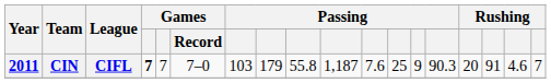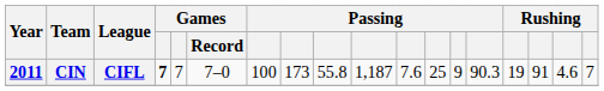 <table class="wikitable" style="text-align:center;">
 <tr>
 <th rowspan="2">Year</th>
 <th rowspan="2">Team</th>
 <th rowspan="2">League</th>
 <th colspan="3">Games</th>
 <th colspan="8">Passing</th>
 <th colspan="4">Rushing</th>
 </tr>
 <tr>
 <th></th>
 <th></th>
 <th>Record</th>
 <th></th>
 <th></th>
 <th></th>
 <th></th>
 <th></th>
 <th></th>
 <th></th>
 <th></th>
 <th></th>
 <th></th>
 <th></th>
 <th></th>
 </tr>
 <tr>
 <th><a href='#'>2011</a></th>
 <th><a href='#'>CIN</a></th>
 <th><a href='#'>CIFL</a></th>
 <td><strong>7</strong></td>
 <td>7</td>
 <td>7–0</td>
-<td>103</td>
-<td>179</td>
+<td>100</td>
+<td>173</td>
 <td>55.8</td>
 <td>1,187</td>
 <td>7.6</td>
 <td>25</td>
 <td>9</td>
 <td>90.3</td>
-<td>20</td>
+<td>19</td>
 <td>91</td>
 <td>4.6</td>
 <td>7</td>
 </tr>
 <tr>
 </tr>
 </table>
